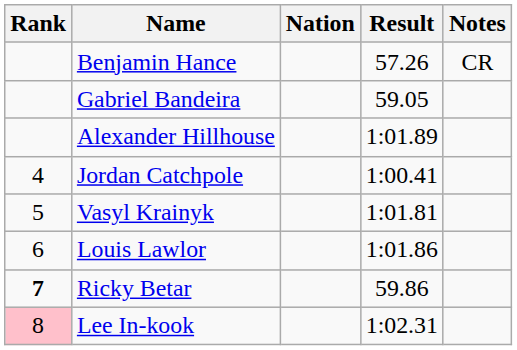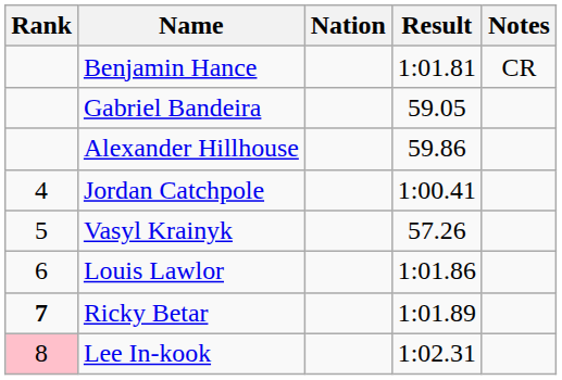 <table class="wikitable sortable" style="text-align:center">
 <tr>
 <th>Rank</th>
 <th>Name</th>
 <th>Nation</th>
 <th>Result</th>
 <th>Notes</th>
 </tr>
 <tr>
 <td></td>
 <td align=left><a href='#'>Benjamin Hance</a></td>
 <td align=left></td>
-<td>57.26</td>
+<td>1:01.81</td>
 <td>CR</td>
 </tr>
 <tr>
 <td></td>
 <td align=left><a href='#'>Gabriel Bandeira</a></td>
 <td align=left></td>
 <td>59.05</td>
 <td></td>
 </tr>
 <tr>
 <td></td>
 <td align=left><a href='#'>Alexander Hillhouse</a></td>
 <td align=left></td>
-<td>1:01.89</td>
+<td>59.86</td>
 <td></td>
 </tr>
 <tr>
 <td>4</td>
 <td align=left><a href='#'>Jordan Catchpole</a></td>
 <td align=left></td>
 <td>1:00.41</td>
 <td></td>
 </tr>
 <tr>
 <td>5</td>
 <td align=left><a href='#'>Vasyl Krainyk</a></td>
 <td align=left></td>
-<td>1:01.81</td>
+<td>57.26</td>
 <td></td>
 </tr>
 <tr>
 <td>6</td>
 <td align=left><a href='#'>Louis Lawlor</a></td>
 <td align=left></td>
 <td>1:01.86</td>
 <td></td>
 </tr>
 <tr>
 <td><strong>7</strong></td>
 <td align=left><a href='#'>Ricky Betar</a></td>
 <td align=left></td>
-<td>59.86</td>
+<td>1:01.89</td>
 <td></td>
 </tr>
 <tr>
 <td style="background: pink;">8</td>
 <td align=left><a href='#'>Lee In-kook</a></td>
 <td align=left></td>
 <td>1:02.31</td>
 <td></td>
 </tr>
 </table>
